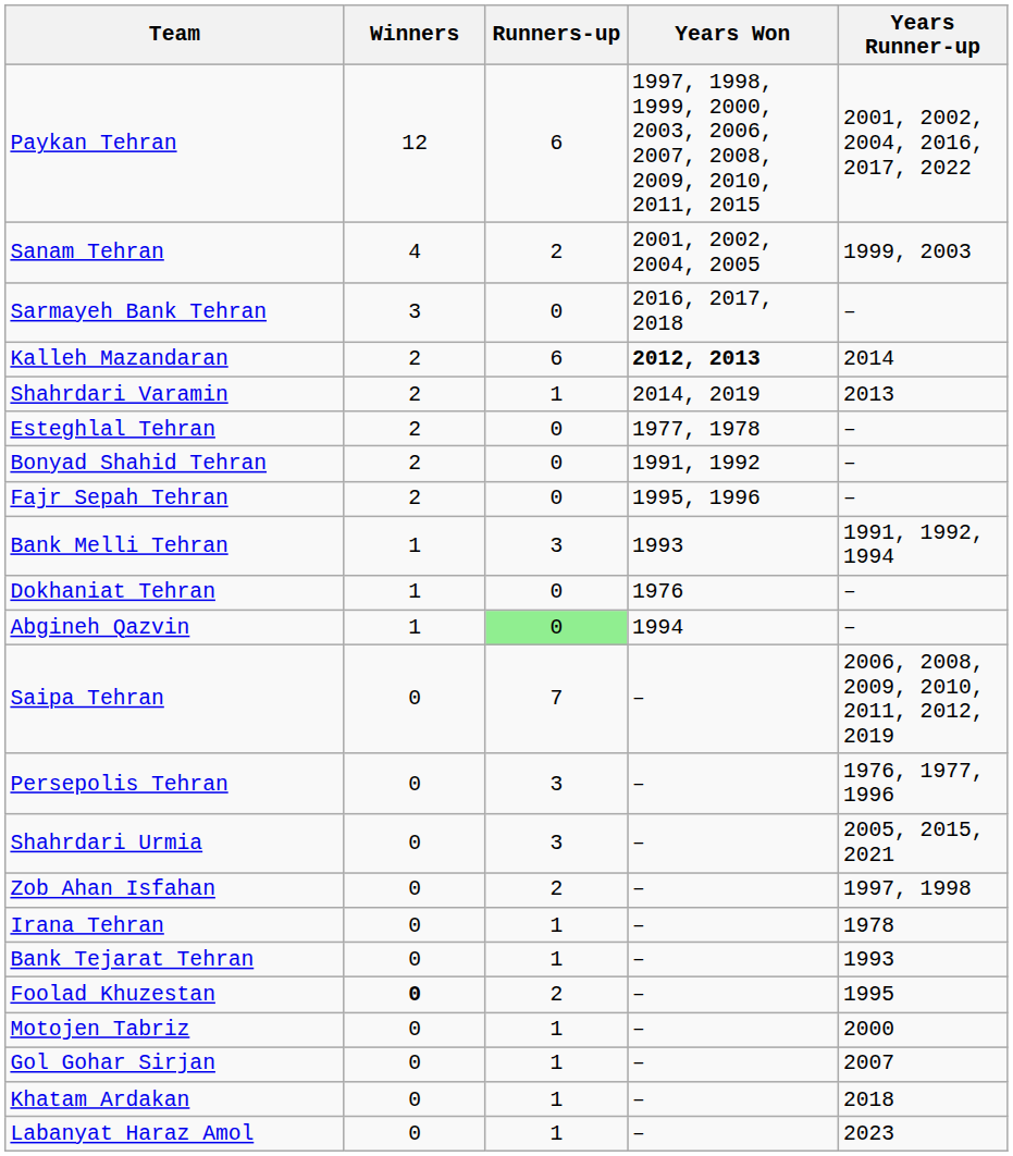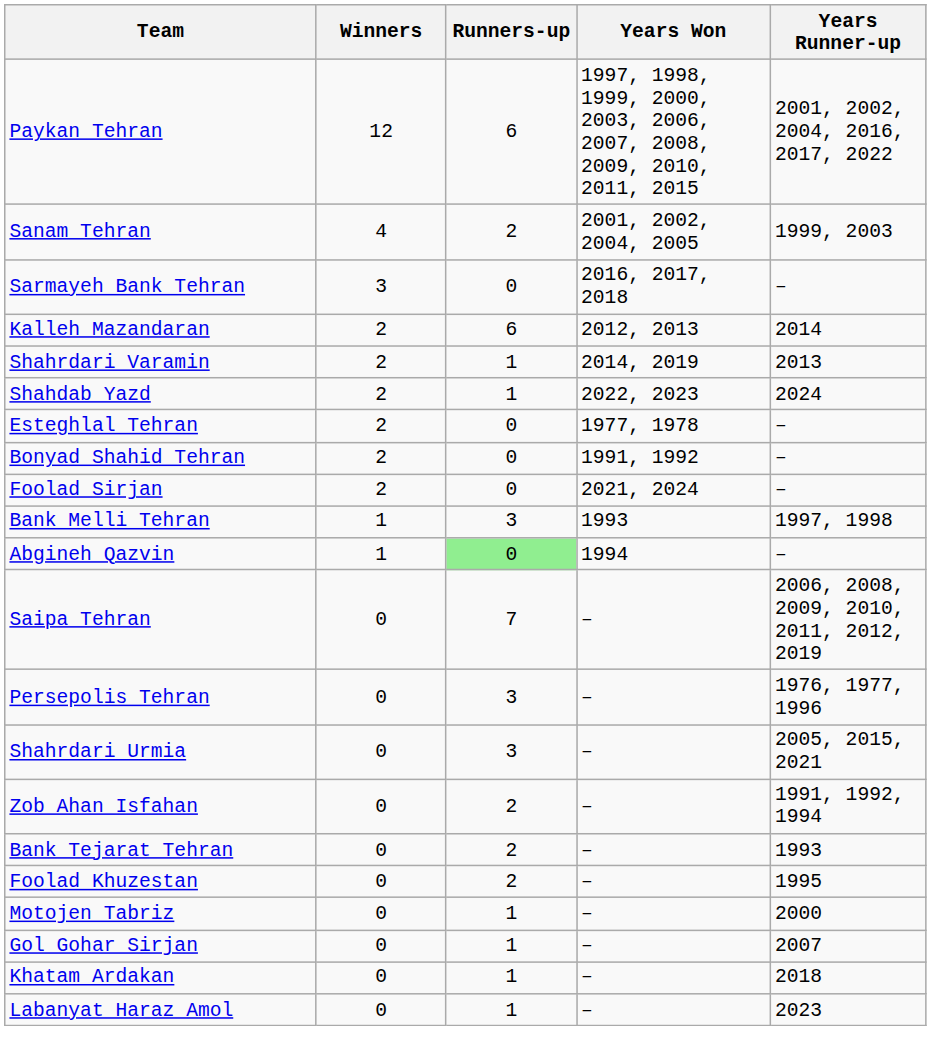 <table class="wikitable" style="text-align:center;">
 <tr>
 <th width=200>Team</th>
 <th width=80>Winners</th>
 <th width=80>Runners-up</th>
 <th>Years Won</th>
 <th>Years Runner-up</th>
 </tr>
 <tr>
 <td align=left><a href='#'>Paykan Tehran</a></td>
 <td>12</td>
 <td>6</td>
 <td align=left>1997, 1998, 1999, 2000, 2003, 2006, 2007, 2008, 2009, 2010, 2011, 2015</td>
 <td align=left>2001, 2002, 2004, 2016, 2017, 2022</td>
 </tr>
 <tr>
 <td align=left><a href='#'>Sanam Tehran</a></td>
 <td>4</td>
 <td>2</td>
 <td align=left>2001, 2002, 2004, 2005</td>
 <td align=left>1999, 2003</td>
 </tr>
 <tr>
 <td align=left><a href='#'>Sarmayeh Bank Tehran</a></td>
 <td>3</td>
 <td>0</td>
 <td align=left>2016, 2017, 2018</td>
 <td align=left>–</td>
 </tr>
 <tr>
 <td align=left><a href='#'>Kalleh Mazandaran</a></td>
 <td>2</td>
 <td>6</td>
-<td align=left><strong>2012, 2013</strong></td>
+<td align=left>2012, 2013</td>
 <td align=left>2014</td>
 </tr>
 <tr>
 <td align=left><a href='#'>Shahrdari Varamin</a></td>
 <td>2</td>
 <td>1</td>
 <td align=left>2014, 2019</td>
 <td align=left>2013</td>
+</tr>
+<tr>
+<td align=left><a href='#'>Shahdab Yazd</a></td>
+<td>2</td>
+<td>1</td>
+<td align=left>2022, 2023</td>
+<td align=left>2024</td>
 </tr>
 <tr>
 <td align=left><a href='#'>Esteghlal Tehran</a></td>
 <td>2</td>
 <td>0</td>
 <td align=left>1977, 1978</td>
 <td align=left>–</td>
 </tr>
 <tr>
 <td align=left><a href='#'>Bonyad Shahid Tehran</a></td>
 <td>2</td>
 <td>0</td>
 <td align=left>1991, 1992</td>
 <td align=left>–</td>
 </tr>
 <tr>
-<td align=left><a href='#'>Fajr Sepah Tehran</a></td>
+<td align=left><a href='#'>Foolad Sirjan</a></td>
 <td>2</td>
 <td>0</td>
-<td align=left>1995, 1996</td>
+<td align=left>2021, 2024</td>
 <td align=left>–</td>
 </tr>
 <tr>
 <td align=left><a href='#'>Bank Melli Tehran</a></td>
 <td>1</td>
 <td>3</td>
 <td align=left>1993</td>
-<td align=left>1991, 1992, 1994</td>
-</tr>
-<tr>
-<td align=left><a href='#'>Dokhaniat Tehran</a></td>
-<td>1</td>
-<td>0</td>
-<td align=left>1976</td>
-<td align=left>–</td>
+<td align=left>1997, 1998</td>
 </tr>
 <tr>
 <td align=left><a href='#'>Abgineh Qazvin</a></td>
 <td>1</td>
 <td style="background: lightgreen;">0</td>
 <td align=left>1994</td>
 <td align=left>–</td>
 </tr>
 <tr>
 <td align=left><a href='#'>Saipa Tehran</a></td>
 <td>0</td>
 <td>7</td>
 <td align=left>–</td>
 <td align=left>2006, 2008, 2009, 2010, 2011, 2012, 2019</td>
 </tr>
 <tr>
 <td align=left><a href='#'>Persepolis Tehran</a></td>
 <td>0</td>
 <td>3</td>
 <td align=left>–</td>
 <td align=left>1976, 1977, 1996</td>
 </tr>
 <tr>
 <td align=left><a href='#'>Shahrdari Urmia</a></td>
 <td>0</td>
 <td>3</td>
 <td align=left>–</td>
 <td align=left>2005, 2015, 2021</td>
 </tr>
 <tr>
 <td align=left><a href='#'>Zob Ahan Isfahan</a></td>
 <td>0</td>
 <td>2</td>
 <td align=left>–</td>
-<td align=left>1997, 1998</td>
-</tr>
-<tr>
-<td align=left><a href='#'>Irana Tehran</a></td>
-<td>0</td>
-<td>1</td>
-<td align=left>–</td>
-<td align=left>1978</td>
+<td align=left>1991, 1992, 1994</td>
 </tr>
 <tr>
 <td align=left><a href='#'>Bank Tejarat Tehran</a></td>
 <td>0</td>
-<td>1</td>
+<td>2</td>
 <td align=left>–</td>
 <td align=left>1993</td>
 </tr>
 <tr>
 <td align=left><a href='#'>Foolad Khuzestan</a></td>
-<td><strong>0</strong></td>
+<td>0</td>
 <td>2</td>
 <td align=left>–</td>
 <td align=left>1995</td>
 </tr>
 <tr>
 <td align=left><a href='#'>Motojen Tabriz</a></td>
 <td>0</td>
 <td>1</td>
 <td align=left>–</td>
 <td align=left>2000</td>
 </tr>
 <tr>
 <td align=left><a href='#'>Gol Gohar Sirjan</a></td>
 <td>0</td>
 <td>1</td>
 <td align=left>–</td>
 <td align=left>2007</td>
 </tr>
 <tr>
 <td align=left><a href='#'>Khatam Ardakan</a></td>
 <td>0</td>
 <td>1</td>
 <td align=left>–</td>
 <td align=left>2018</td>
 </tr>
 <tr>
 <td align=left><a href='#'>Labanyat Haraz Amol</a></td>
 <td>0</td>
 <td>1</td>
 <td align=left>–</td>
 <td align=left>2023</td>
 </tr>
 </table>
